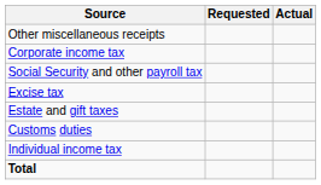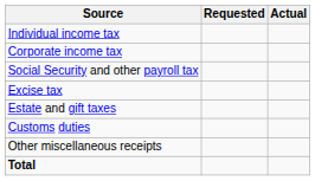 <table class="wikitable sortable">
 <tr>
 <th>Source</th>
 <th>Requested</th>
 <th>Actual</th>
 </tr>
 <tr>
-<td>Other miscellaneous receipts</td>
+<td><a href='#'>Individual income tax</a></td>
 <td style="text-align:right"></td>
 <td style="text-align:right"></td>
 </tr>
 <tr>
 <td><a href='#'>Corporate income tax</a></td>
 <td style="text-align:right"></td>
 <td style="text-align:right"></td>
 </tr>
 <tr>
 <td><a href='#'>Social Security</a> and other <a href='#'>payroll tax</a></td>
 <td style="text-align:right"></td>
 <td style="text-align:right"></td>
 </tr>
 <tr>
 <td><a href='#'>Excise tax</a></td>
 <td style="text-align:right"></td>
 <td style="text-align:right"></td>
 </tr>
 <tr>
 <td><a href='#'>Estate</a> and <a href='#'>gift taxes</a></td>
 <td style="text-align:right"></td>
 <td style="text-align:right"></td>
 </tr>
 <tr>
 <td><a href='#'>Customs</a> <a href='#'>duties</a></td>
 <td style="text-align:right"></td>
 <td style="text-align:right"></td>
 </tr>
 <tr>
-<td><a href='#'>Individual income tax</a></td>
+<td>Other miscellaneous receipts</td>
 <td style="text-align:right"></td>
 <td style="text-align:right"></td>
 </tr>
 <tr class="sortbottom">
 <td><strong>Total</strong></td>
 <td style="text-align:right"><strong></strong></td>
 <td style="text-align:right"><strong></strong></td>
 </tr>
 </table>
